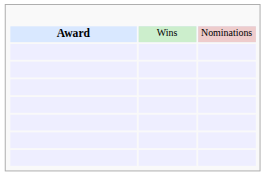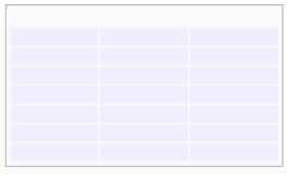 <table class="infobox" style="width: 22em; text-align: left; font-size: 78%; vertical-align: middle;">
 <tr>
 <td colspan="3" style="text-align:center;"> <br> </td>
-</tr>
-<tr style="background:#d9e8ff; text-align:center;">
-<th style="vertical-align: middle;">Award</th>
-<td style="background:#cec; font-size:8pt; width:60px;">Wins</td>
-<td style="background:#ecc; font-size:8pt; width:60px;">Nominations</td>
 </tr>
 <tr style="background:#eef;">
 <td style="text-align:center;"><br></td>
 <td></td>
 <td></td>
 </tr>
 <tr style="background:#eef;">
 <td style="text-align:center;"><br></td>
 <td></td>
 <td></td>
 </tr>
 <tr style="background:#eef;">
 <td style="text-align:center;"><br></td>
 <td></td>
 <td></td>
 </tr>
 <tr style="background:#eef;">
 <td style="text-align:center;"><br></td>
 <td></td>
 <td></td>
 </tr>
 <tr style="background:#eef;">
 <td style="text-align:center;"><br></td>
 <td></td>
 <td></td>
 </tr>
 <tr style="background:#eef;">
 <td style="text-align:center;"><br></td>
 <td></td>
 <td></td>
 </tr>
 <tr style="background:#eef;">
 <td style="text-align:center;"><br></td>
 <td></td>
 <td></td>
 </tr>
 </table>
